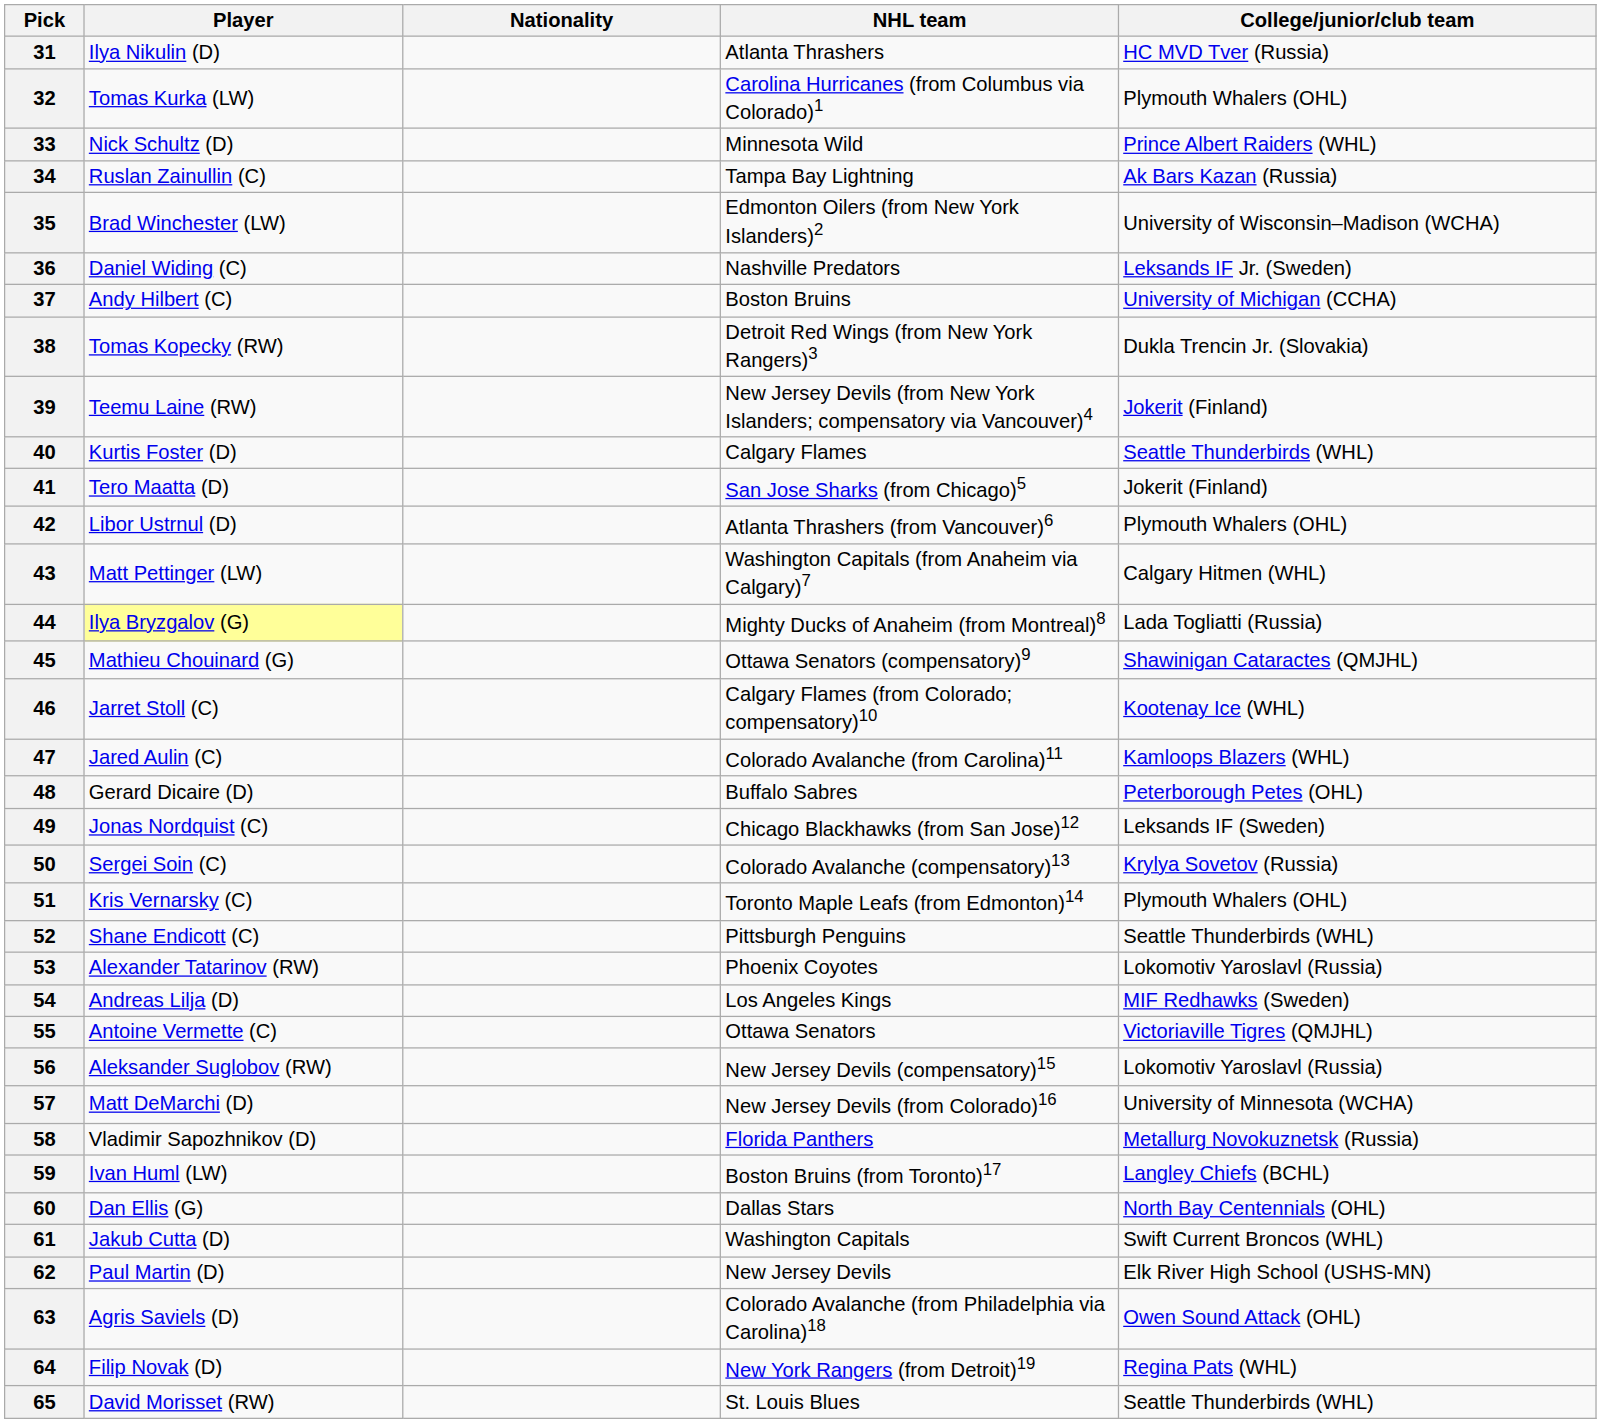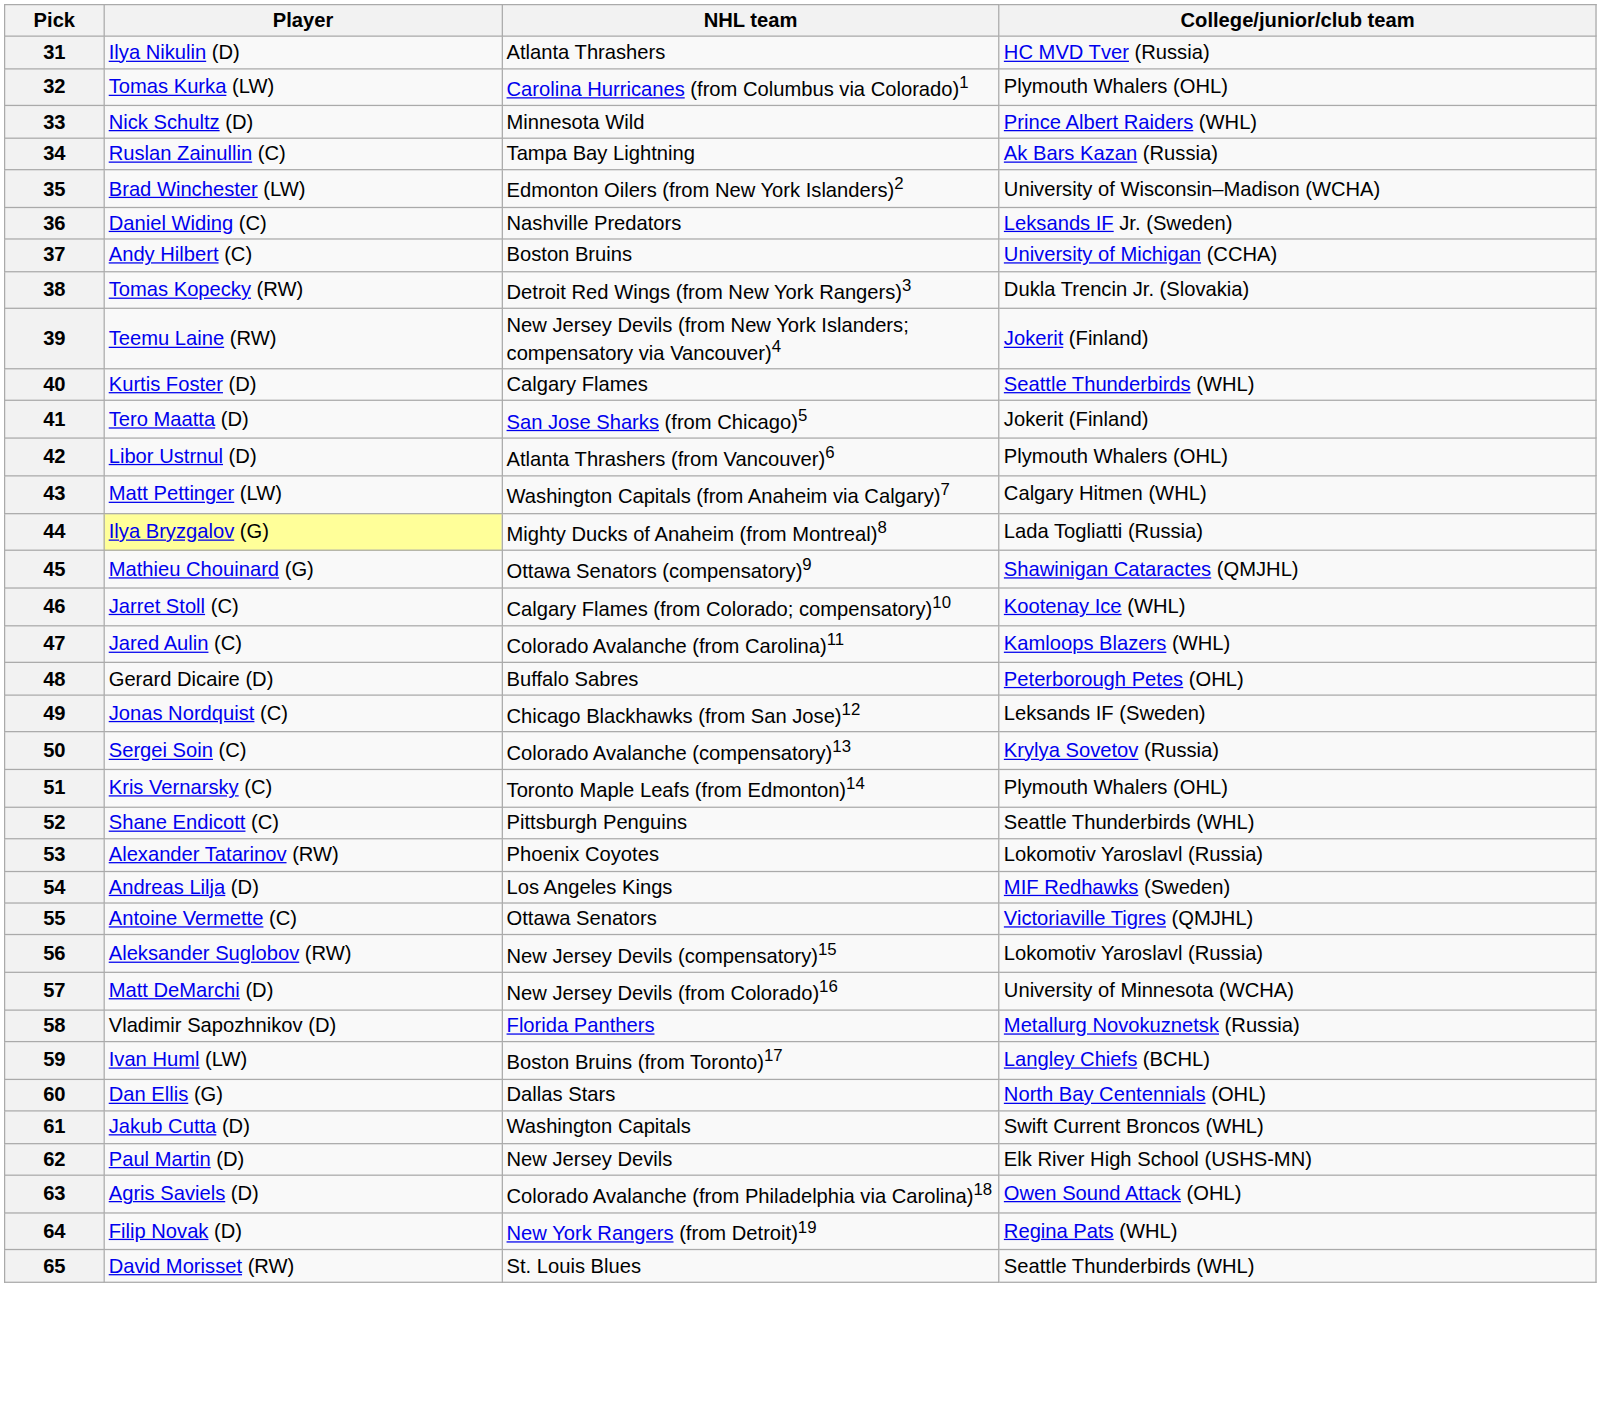 <table class="wikitable" style="width: 100%">
 <tr>
 <th bgcolor="#DDDDFF" width="5%">Pick</th>
 <th bgcolor="#DDDDFF" width="20%">Player</th>
-<th bgcolor="#DDDDFF" width="20%">Nationality</th>
 <th bgcolor="#DDDDFF" width="25%">NHL team</th>
 <th bgcolor="#DDDDFF" width="30%">College/junior/club team</th>
 </tr>
 <tr>
 <th>31</th>
 <td><a href='#'>Ilya Nikulin</a> (D)</td>
-<td></td>
 <td>Atlanta Thrashers</td>
 <td><a href='#'>HC MVD Tver</a> (Russia)</td>
 </tr>
 <tr>
 <th>32</th>
 <td><a href='#'>Tomas Kurka</a> (LW)</td>
-<td></td>
 <td><a href='#'>Carolina Hurricanes</a> (from Columbus via Colorado)<sup>1</sup></td>
 <td>Plymouth Whalers (OHL)</td>
 </tr>
 <tr>
 <th>33</th>
 <td><a href='#'>Nick Schultz</a> (D)</td>
-<td></td>
 <td>Minnesota Wild</td>
 <td><a href='#'>Prince Albert Raiders</a> (WHL)</td>
 </tr>
 <tr>
 <th>34</th>
 <td><a href='#'>Ruslan Zainullin</a> (C)</td>
-<td></td>
 <td>Tampa Bay Lightning</td>
 <td><a href='#'>Ak Bars Kazan</a> (Russia)</td>
 </tr>
 <tr>
 <th>35</th>
 <td><a href='#'>Brad Winchester</a> (LW)</td>
-<td></td>
 <td>Edmonton Oilers (from New York Islanders)<sup>2</sup></td>
 <td>University of Wisconsin–Madison (WCHA)</td>
 </tr>
 <tr>
 <th>36</th>
 <td><a href='#'>Daniel Widing</a> (C)</td>
-<td></td>
 <td>Nashville Predators</td>
 <td><a href='#'>Leksands IF</a> Jr. (Sweden)</td>
 </tr>
 <tr>
 <th>37</th>
 <td><a href='#'>Andy Hilbert</a> (C)</td>
-<td></td>
 <td>Boston Bruins</td>
 <td><a href='#'>University of Michigan</a> (CCHA)</td>
 </tr>
 <tr>
 <th>38</th>
 <td><a href='#'>Tomas Kopecky</a> (RW)</td>
-<td></td>
 <td>Detroit Red Wings (from New York Rangers)<sup>3</sup></td>
 <td>Dukla Trencin Jr. (Slovakia)</td>
 </tr>
 <tr>
 <th>39</th>
 <td><a href='#'>Teemu Laine</a> (RW)</td>
-<td></td>
 <td>New Jersey Devils (from New York Islanders; compensatory via Vancouver)<sup>4</sup></td>
 <td><a href='#'>Jokerit</a> (Finland)</td>
 </tr>
 <tr>
 <th>40</th>
 <td><a href='#'>Kurtis Foster</a> (D)</td>
-<td></td>
 <td>Calgary Flames</td>
 <td><a href='#'>Seattle Thunderbirds</a> (WHL)</td>
 </tr>
 <tr>
 <th>41</th>
 <td><a href='#'>Tero Maatta</a> (D)</td>
-<td></td>
 <td><a href='#'>San Jose Sharks</a> (from Chicago)<sup>5</sup></td>
 <td>Jokerit (Finland)</td>
 </tr>
 <tr>
 <th>42</th>
 <td><a href='#'>Libor Ustrnul</a> (D)</td>
-<td></td>
 <td>Atlanta Thrashers (from Vancouver)<sup>6</sup></td>
 <td>Plymouth Whalers (OHL)</td>
 </tr>
 <tr>
 <th>43</th>
 <td><a href='#'>Matt Pettinger</a> (LW)</td>
-<td></td>
 <td>Washington Capitals (from Anaheim via Calgary)<sup>7</sup></td>
 <td>Calgary Hitmen (WHL)</td>
 </tr>
 <tr>
 <th>44</th>
 <td bgcolor="#FFFF99"><a href='#'>Ilya Bryzgalov</a> (G)</td>
-<td></td>
 <td>Mighty Ducks of Anaheim (from Montreal)<sup>8</sup></td>
 <td>Lada Togliatti (Russia)</td>
 </tr>
 <tr>
 <th>45</th>
 <td><a href='#'>Mathieu Chouinard</a> (G)</td>
-<td></td>
 <td>Ottawa Senators (compensatory)<sup>9</sup></td>
 <td><a href='#'>Shawinigan Cataractes</a> (QMJHL)</td>
 </tr>
 <tr>
 <th>46</th>
 <td><a href='#'>Jarret Stoll</a> (C)</td>
-<td></td>
 <td>Calgary Flames (from Colorado; compensatory)<sup>10</sup></td>
 <td><a href='#'>Kootenay Ice</a> (WHL)</td>
 </tr>
 <tr>
 <th>47</th>
 <td><a href='#'>Jared Aulin</a> (C)</td>
-<td></td>
 <td>Colorado Avalanche (from Carolina)<sup>11</sup></td>
 <td><a href='#'>Kamloops Blazers</a> (WHL)</td>
 </tr>
 <tr>
 <th>48</th>
 <td>Gerard Dicaire (D)</td>
-<td></td>
 <td>Buffalo Sabres</td>
 <td><a href='#'>Peterborough Petes</a> (OHL)</td>
 </tr>
 <tr>
 <th>49</th>
 <td><a href='#'>Jonas Nordquist</a> (C)</td>
-<td></td>
 <td>Chicago Blackhawks (from San Jose)<sup>12</sup></td>
 <td>Leksands IF (Sweden)</td>
 </tr>
 <tr>
 <th>50</th>
 <td><a href='#'>Sergei Soin</a> (C)</td>
-<td></td>
 <td>Colorado Avalanche (compensatory)<sup>13</sup></td>
 <td><a href='#'>Krylya Sovetov</a> (Russia)</td>
 </tr>
 <tr>
 <th>51</th>
 <td><a href='#'>Kris Vernarsky</a> (C)</td>
-<td></td>
 <td>Toronto Maple Leafs (from Edmonton)<sup>14</sup></td>
 <td>Plymouth Whalers (OHL)</td>
 </tr>
 <tr>
 <th>52</th>
 <td><a href='#'>Shane Endicott</a> (C)</td>
-<td></td>
 <td>Pittsburgh Penguins</td>
 <td>Seattle Thunderbirds (WHL)</td>
 </tr>
 <tr>
 <th>53</th>
 <td><a href='#'>Alexander Tatarinov</a> (RW)</td>
-<td></td>
 <td>Phoenix Coyotes</td>
 <td>Lokomotiv Yaroslavl (Russia)</td>
 </tr>
 <tr>
 <th>54</th>
 <td><a href='#'>Andreas Lilja</a> (D)</td>
-<td></td>
 <td>Los Angeles Kings</td>
 <td><a href='#'>MIF Redhawks</a> (Sweden)</td>
 </tr>
 <tr>
 <th>55</th>
 <td><a href='#'>Antoine Vermette</a> (C)</td>
-<td></td>
 <td>Ottawa Senators</td>
 <td><a href='#'>Victoriaville Tigres</a> (QMJHL)</td>
 </tr>
 <tr>
 <th>56</th>
 <td><a href='#'>Aleksander Suglobov</a> (RW)</td>
-<td></td>
 <td>New Jersey Devils (compensatory)<sup>15</sup></td>
 <td>Lokomotiv Yaroslavl (Russia)</td>
 </tr>
 <tr>
 <th>57</th>
 <td><a href='#'>Matt DeMarchi</a> (D)</td>
-<td></td>
 <td>New Jersey Devils (from Colorado)<sup>16</sup></td>
 <td>University of Minnesota (WCHA)</td>
 </tr>
 <tr>
 <th>58</th>
 <td>Vladimir Sapozhnikov (D)</td>
-<td></td>
 <td><a href='#'>Florida Panthers</a></td>
 <td><a href='#'>Metallurg Novokuznetsk</a> (Russia)</td>
 </tr>
 <tr>
 <th>59</th>
 <td><a href='#'>Ivan Huml</a> (LW)</td>
-<td></td>
 <td>Boston Bruins (from Toronto)<sup>17</sup></td>
 <td><a href='#'>Langley Chiefs</a> (BCHL)</td>
 </tr>
 <tr>
 <th>60</th>
 <td><a href='#'>Dan Ellis</a> (G)</td>
-<td></td>
 <td>Dallas Stars</td>
 <td><a href='#'>North Bay Centennials</a> (OHL)</td>
 </tr>
 <tr>
 <th>61</th>
 <td><a href='#'>Jakub Cutta</a> (D)</td>
-<td></td>
 <td>Washington Capitals</td>
 <td>Swift Current Broncos (WHL)</td>
 </tr>
 <tr>
 <th>62</th>
 <td><a href='#'>Paul Martin</a> (D)</td>
-<td></td>
 <td>New Jersey Devils</td>
 <td>Elk River High School (USHS-MN)</td>
 </tr>
 <tr>
 <th>63</th>
 <td><a href='#'>Agris Saviels</a> (D)</td>
-<td></td>
 <td>Colorado Avalanche (from Philadelphia via Carolina)<sup>18</sup></td>
 <td><a href='#'>Owen Sound Attack</a> (OHL)</td>
 </tr>
 <tr>
 <th>64</th>
 <td><a href='#'>Filip Novak</a> (D)</td>
-<td></td>
 <td><a href='#'>New York Rangers</a> (from Detroit)<sup>19</sup></td>
 <td><a href='#'>Regina Pats</a> (WHL)</td>
 </tr>
 <tr>
 <th>65</th>
 <td><a href='#'>David Morisset</a> (RW)</td>
-<td></td>
 <td>St. Louis Blues</td>
 <td>Seattle Thunderbirds (WHL)</td>
 </tr>
 </table>
